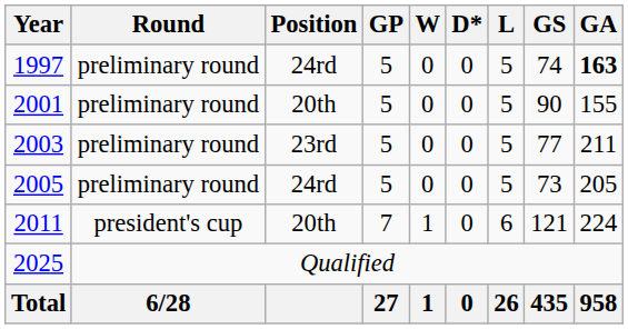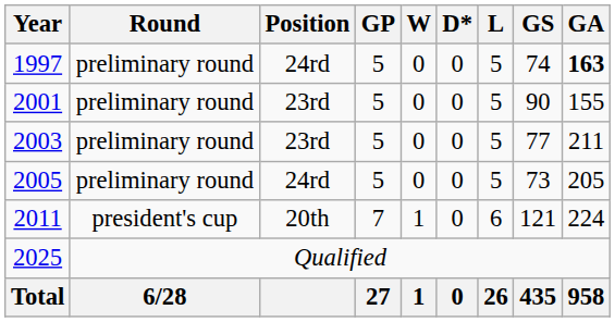 <table class="wikitable" style="text-align: center;">
 <tr>
 <th>Year</th>
 <th>Round</th>
 <th>Position</th>
 <th>GP</th>
 <th>W</th>
 <th>D*</th>
 <th>L</th>
 <th>GS</th>
 <th>GA</th>
 </tr>
 <tr>
 <td> <a href='#'>1997</a></td>
 <td>preliminary round</td>
 <td>24rd</td>
 <td>5</td>
 <td>0</td>
 <td>0</td>
 <td>5</td>
 <td>74</td>
 <td><strong>163</strong></td>
 </tr>
 <tr>
 <td> <a href='#'>2001</a></td>
 <td>preliminary round</td>
-<td>20th</td>
+<td>23rd</td>
 <td>5</td>
 <td>0</td>
 <td>0</td>
 <td>5</td>
 <td>90</td>
 <td>155</td>
 </tr>
 <tr>
 <td> <a href='#'>2003</a></td>
 <td>preliminary round</td>
 <td>23rd</td>
 <td>5</td>
 <td>0</td>
 <td>0</td>
 <td>5</td>
 <td>77</td>
 <td>211</td>
 </tr>
 <tr>
 <td> <a href='#'>2005</a></td>
 <td>preliminary round</td>
 <td>24rd</td>
 <td>5</td>
 <td>0</td>
 <td>0</td>
 <td>5</td>
 <td>73</td>
 <td>205</td>
 </tr>
 <tr>
 <td> <a href='#'>2011</a></td>
 <td>president's cup</td>
 <td>20th</td>
 <td>7</td>
 <td>1</td>
 <td>0</td>
 <td>6</td>
 <td>121</td>
 <td>224</td>
 </tr>
 <tr>
 <td>  <a href='#'>2025</a></td>
 <td colspan=8><em>Qualified</em></td>
 </tr>
 <tr>
 <th>Total</th>
 <th>6/28</th>
 <th></th>
 <th>27</th>
 <th>1</th>
 <th>0</th>
 <th>26</th>
 <th>435</th>
 <th>958</th>
 </tr>
 </table>
